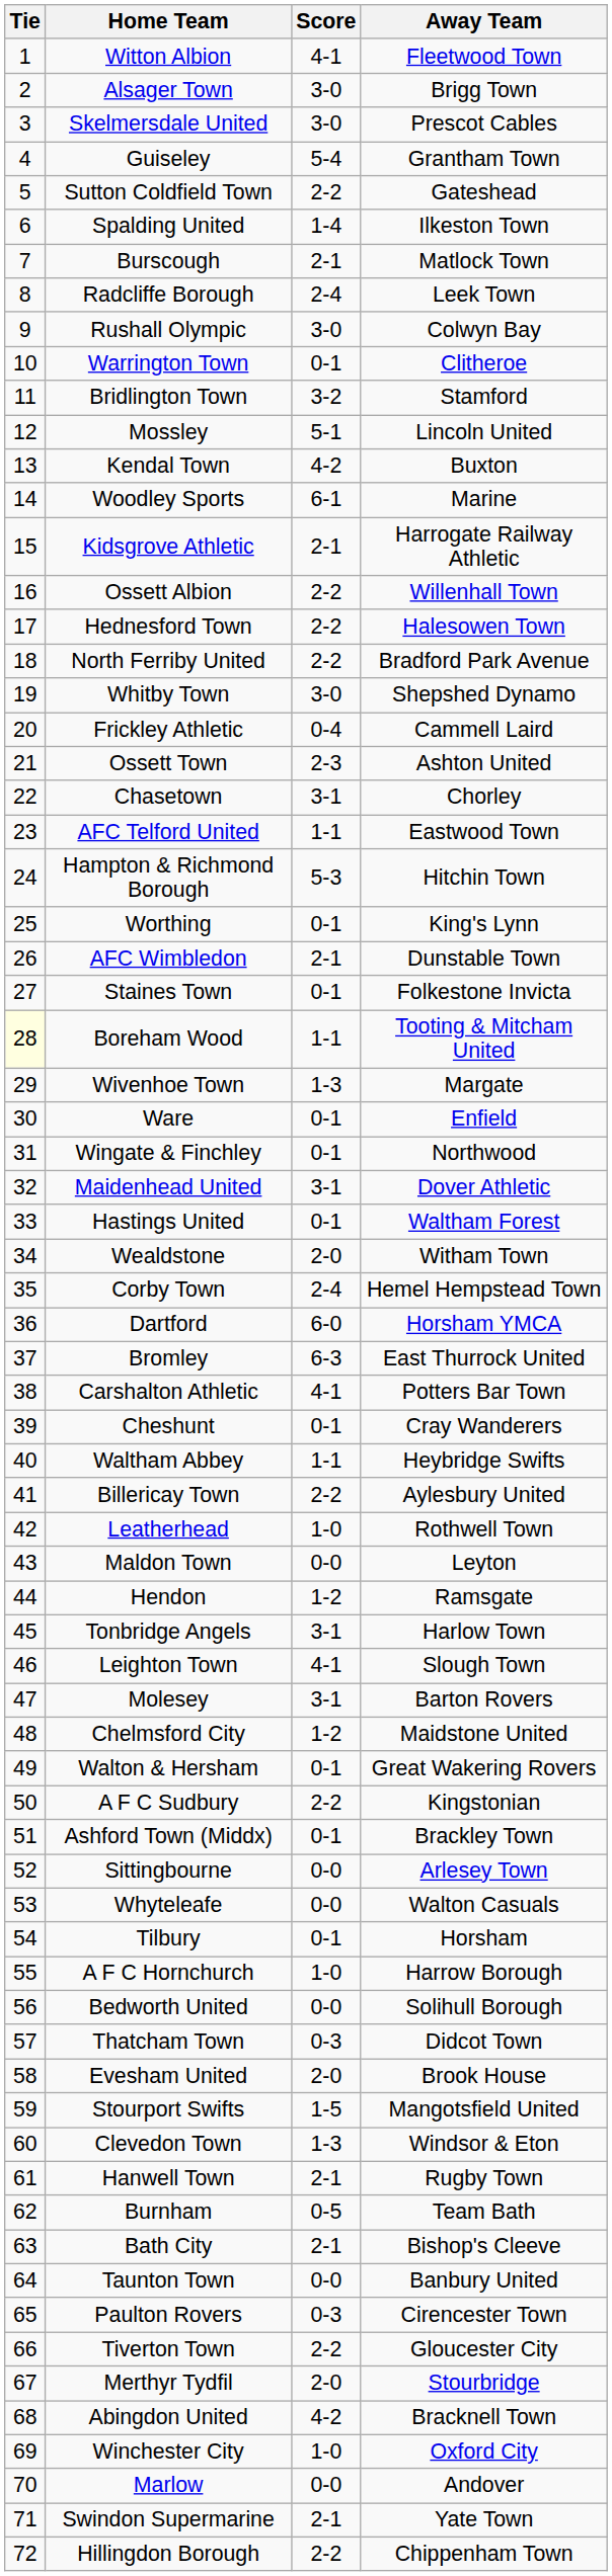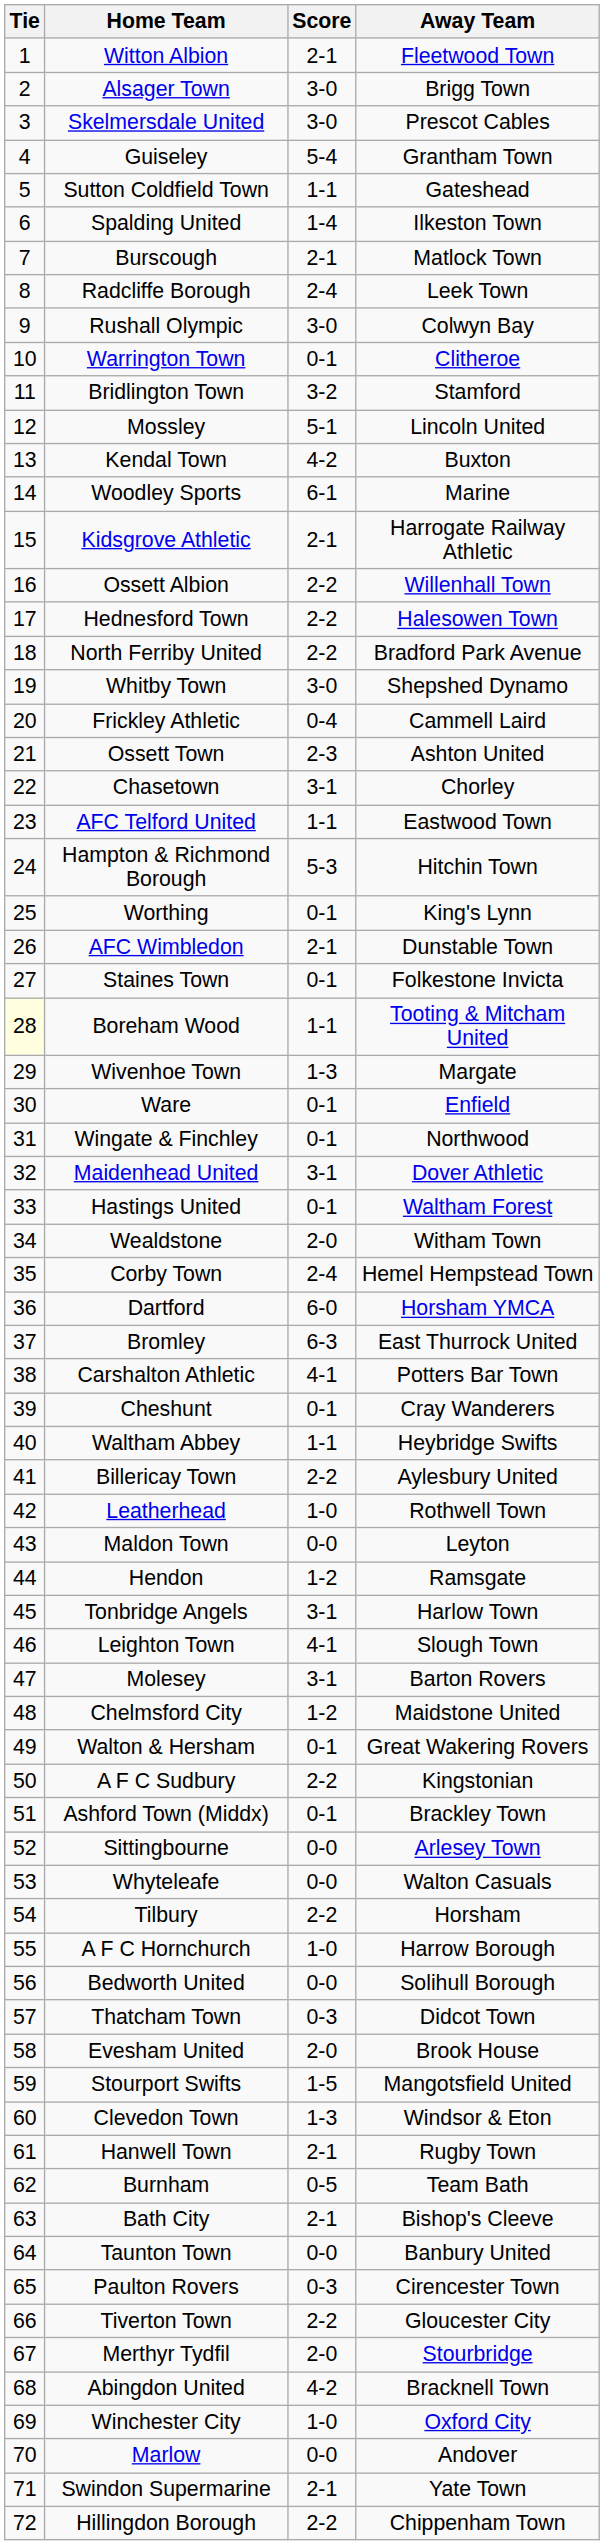 <table class="wikitable" style="text-align:center;">
 <tr>
 <th width=20>Tie</th>
 <th width=175>Home Team</th>
 <th width=20>Score</th>
 <th width=175>Away Team</th>
 </tr>
 <tr>
 <td>1</td>
 <td><a href='#'>Witton Albion</a></td>
-<td>4-1</td>
+<td>2-1</td>
 <td><a href='#'>Fleetwood Town</a></td>
 </tr>
 <tr>
 <td>2</td>
 <td><a href='#'>Alsager Town</a></td>
 <td>3-0</td>
 <td>Brigg Town</td>
 </tr>
 <tr>
 <td>3</td>
 <td><a href='#'>Skelmersdale United</a></td>
 <td>3-0</td>
 <td>Prescot Cables</td>
 </tr>
 <tr>
 <td>4</td>
 <td>Guiseley</td>
 <td>5-4</td>
 <td>Grantham Town</td>
 </tr>
 <tr>
 <td>5</td>
 <td>Sutton Coldfield Town</td>
-<td>2-2</td>
+<td>1-1</td>
 <td>Gateshead</td>
 </tr>
 <tr>
 <td>6</td>
 <td>Spalding United</td>
 <td>1-4</td>
 <td>Ilkeston Town</td>
 </tr>
 <tr>
 <td>7</td>
 <td>Burscough</td>
 <td>2-1</td>
 <td>Matlock Town</td>
 </tr>
 <tr>
 <td>8</td>
 <td>Radcliffe Borough</td>
 <td>2-4</td>
 <td>Leek Town</td>
 </tr>
 <tr>
 <td>9</td>
 <td>Rushall Olympic</td>
 <td>3-0</td>
 <td>Colwyn Bay</td>
 </tr>
 <tr>
 <td>10</td>
 <td><a href='#'>Warrington Town</a></td>
 <td>0-1</td>
 <td><a href='#'>Clitheroe</a></td>
 </tr>
 <tr>
 <td>11</td>
 <td>Bridlington Town</td>
 <td>3-2</td>
 <td>Stamford</td>
 </tr>
 <tr>
 <td>12</td>
 <td>Mossley</td>
 <td>5-1</td>
 <td>Lincoln United</td>
 </tr>
 <tr>
 <td>13</td>
 <td>Kendal Town</td>
 <td>4-2</td>
 <td>Buxton</td>
 </tr>
 <tr>
 <td>14</td>
 <td>Woodley Sports</td>
 <td>6-1</td>
 <td>Marine</td>
 </tr>
 <tr>
 <td>15</td>
 <td><a href='#'>Kidsgrove Athletic</a></td>
 <td>2-1</td>
 <td>Harrogate Railway Athletic</td>
 </tr>
 <tr>
 <td>16</td>
 <td>Ossett Albion</td>
 <td>2-2</td>
 <td><a href='#'>Willenhall Town</a></td>
 </tr>
 <tr>
 <td>17</td>
 <td>Hednesford Town</td>
 <td>2-2</td>
 <td><a href='#'>Halesowen Town</a></td>
 </tr>
 <tr>
 <td>18</td>
 <td>North Ferriby United</td>
 <td>2-2</td>
 <td>Bradford Park Avenue</td>
 </tr>
 <tr>
 <td>19</td>
 <td>Whitby Town</td>
 <td>3-0</td>
 <td>Shepshed Dynamo</td>
 </tr>
 <tr>
 <td>20</td>
 <td>Frickley Athletic</td>
 <td>0-4</td>
 <td>Cammell Laird</td>
 </tr>
 <tr>
 <td>21</td>
 <td>Ossett Town</td>
 <td>2-3</td>
 <td>Ashton United</td>
 </tr>
 <tr>
 <td>22</td>
 <td>Chasetown</td>
 <td>3-1</td>
 <td>Chorley</td>
 </tr>
 <tr>
 <td>23</td>
 <td><a href='#'>AFC Telford United</a></td>
 <td>1-1</td>
 <td>Eastwood Town</td>
 </tr>
 <tr>
 <td>24</td>
 <td>Hampton & Richmond Borough</td>
 <td>5-3</td>
 <td>Hitchin Town</td>
 </tr>
 <tr>
 <td>25</td>
 <td>Worthing</td>
 <td>0-1</td>
 <td>King's Lynn</td>
 </tr>
 <tr>
 <td>26</td>
 <td><a href='#'>AFC Wimbledon</a></td>
 <td>2-1</td>
 <td>Dunstable Town</td>
 </tr>
 <tr>
 <td>27</td>
 <td>Staines Town</td>
 <td>0-1</td>
 <td>Folkestone Invicta</td>
 </tr>
 <tr>
 <td style="background: lightyellow;">28</td>
 <td>Boreham Wood</td>
 <td>1-1</td>
 <td><a href='#'>Tooting & Mitcham United</a></td>
 </tr>
 <tr>
 <td>29</td>
 <td>Wivenhoe Town</td>
 <td>1-3</td>
 <td>Margate</td>
 </tr>
 <tr>
 <td>30</td>
 <td>Ware</td>
 <td>0-1</td>
 <td><a href='#'>Enfield</a></td>
 </tr>
 <tr>
 <td>31</td>
 <td>Wingate & Finchley</td>
 <td>0-1</td>
 <td>Northwood</td>
 </tr>
 <tr>
 <td>32</td>
 <td><a href='#'>Maidenhead United</a></td>
 <td>3-1</td>
 <td><a href='#'>Dover Athletic</a></td>
 </tr>
 <tr>
 <td>33</td>
 <td>Hastings United</td>
 <td>0-1</td>
 <td><a href='#'>Waltham Forest</a></td>
 </tr>
 <tr>
 <td>34</td>
 <td>Wealdstone</td>
 <td>2-0</td>
 <td>Witham Town</td>
 </tr>
 <tr>
 <td>35</td>
 <td>Corby Town</td>
 <td>2-4</td>
 <td>Hemel Hempstead Town</td>
 </tr>
 <tr>
 <td>36</td>
 <td>Dartford</td>
 <td>6-0</td>
 <td><a href='#'>Horsham YMCA</a></td>
 </tr>
 <tr>
 <td>37</td>
 <td>Bromley</td>
 <td>6-3</td>
 <td>East Thurrock United</td>
 </tr>
 <tr>
 <td>38</td>
 <td>Carshalton Athletic</td>
 <td>4-1</td>
 <td>Potters Bar Town</td>
 </tr>
 <tr>
 <td>39</td>
 <td>Cheshunt</td>
 <td>0-1</td>
 <td>Cray Wanderers</td>
 </tr>
 <tr>
 <td>40</td>
 <td>Waltham Abbey</td>
 <td>1-1</td>
 <td>Heybridge Swifts</td>
 </tr>
 <tr>
 <td>41</td>
 <td>Billericay Town</td>
 <td>2-2</td>
 <td>Aylesbury United</td>
 </tr>
 <tr>
 <td>42</td>
 <td><a href='#'>Leatherhead</a></td>
 <td>1-0</td>
 <td>Rothwell Town</td>
 </tr>
 <tr>
 <td>43</td>
 <td>Maldon Town</td>
 <td>0-0</td>
 <td>Leyton</td>
 </tr>
 <tr>
 <td>44</td>
 <td>Hendon</td>
 <td>1-2</td>
 <td>Ramsgate</td>
 </tr>
 <tr>
 <td>45</td>
 <td>Tonbridge Angels</td>
 <td>3-1</td>
 <td>Harlow Town</td>
 </tr>
 <tr>
 <td>46</td>
 <td>Leighton Town</td>
 <td>4-1</td>
 <td>Slough Town</td>
 </tr>
 <tr>
 <td>47</td>
 <td>Molesey</td>
 <td>3-1</td>
 <td>Barton Rovers</td>
 </tr>
 <tr>
 <td>48</td>
 <td>Chelmsford City</td>
 <td>1-2</td>
 <td>Maidstone United</td>
 </tr>
 <tr>
 <td>49</td>
 <td>Walton & Hersham</td>
 <td>0-1</td>
 <td>Great Wakering Rovers</td>
 </tr>
 <tr>
 <td>50</td>
 <td>A F C Sudbury</td>
 <td>2-2</td>
 <td>Kingstonian</td>
 </tr>
 <tr>
 <td>51</td>
 <td>Ashford Town (Middx)</td>
 <td>0-1</td>
 <td>Brackley Town</td>
 </tr>
 <tr>
 <td>52</td>
 <td>Sittingbourne</td>
 <td>0-0</td>
 <td><a href='#'>Arlesey Town</a></td>
 </tr>
 <tr>
 <td>53</td>
 <td>Whyteleafe</td>
 <td>0-0</td>
 <td>Walton Casuals</td>
 </tr>
 <tr>
 <td>54</td>
 <td>Tilbury</td>
-<td>0-1</td>
+<td>2-2</td>
 <td>Horsham</td>
 </tr>
 <tr>
 <td>55</td>
 <td>A F C Hornchurch</td>
 <td>1-0</td>
 <td>Harrow Borough</td>
 </tr>
 <tr>
 <td>56</td>
 <td>Bedworth United</td>
 <td>0-0</td>
 <td>Solihull Borough</td>
 </tr>
 <tr>
 <td>57</td>
 <td>Thatcham Town</td>
 <td>0-3</td>
 <td>Didcot Town</td>
 </tr>
 <tr>
 <td>58</td>
 <td>Evesham United</td>
 <td>2-0</td>
 <td>Brook House</td>
 </tr>
 <tr>
 <td>59</td>
 <td>Stourport Swifts</td>
 <td>1-5</td>
 <td>Mangotsfield United</td>
 </tr>
 <tr>
 <td>60</td>
 <td>Clevedon Town</td>
 <td>1-3</td>
 <td>Windsor & Eton</td>
 </tr>
 <tr>
 <td>61</td>
 <td>Hanwell Town</td>
 <td>2-1</td>
 <td>Rugby Town</td>
 </tr>
 <tr>
 <td>62</td>
 <td>Burnham</td>
 <td>0-5</td>
 <td>Team Bath</td>
 </tr>
 <tr>
 <td>63</td>
 <td>Bath City</td>
 <td>2-1</td>
 <td>Bishop's Cleeve</td>
 </tr>
 <tr>
 <td>64</td>
 <td>Taunton Town</td>
 <td>0-0</td>
 <td>Banbury United</td>
 </tr>
 <tr>
 <td>65</td>
 <td>Paulton Rovers</td>
 <td>0-3</td>
 <td>Cirencester Town</td>
 </tr>
 <tr>
 <td>66</td>
 <td>Tiverton Town</td>
 <td>2-2</td>
 <td>Gloucester City</td>
 </tr>
 <tr>
 <td>67</td>
 <td>Merthyr Tydfil</td>
 <td>2-0</td>
 <td><a href='#'>Stourbridge</a></td>
 </tr>
 <tr>
 <td>68</td>
 <td>Abingdon United</td>
 <td>4-2</td>
 <td>Bracknell Town</td>
 </tr>
 <tr>
 <td>69</td>
 <td>Winchester City</td>
 <td>1-0</td>
 <td><a href='#'>Oxford City</a></td>
 </tr>
 <tr>
 <td>70</td>
 <td><a href='#'>Marlow</a></td>
 <td>0-0</td>
 <td>Andover</td>
 </tr>
 <tr>
 <td>71</td>
 <td>Swindon Supermarine</td>
 <td>2-1</td>
 <td>Yate Town</td>
 </tr>
 <tr>
 <td>72</td>
 <td>Hillingdon Borough</td>
 <td>2-2</td>
 <td>Chippenham Town</td>
 </tr>
 </table>
